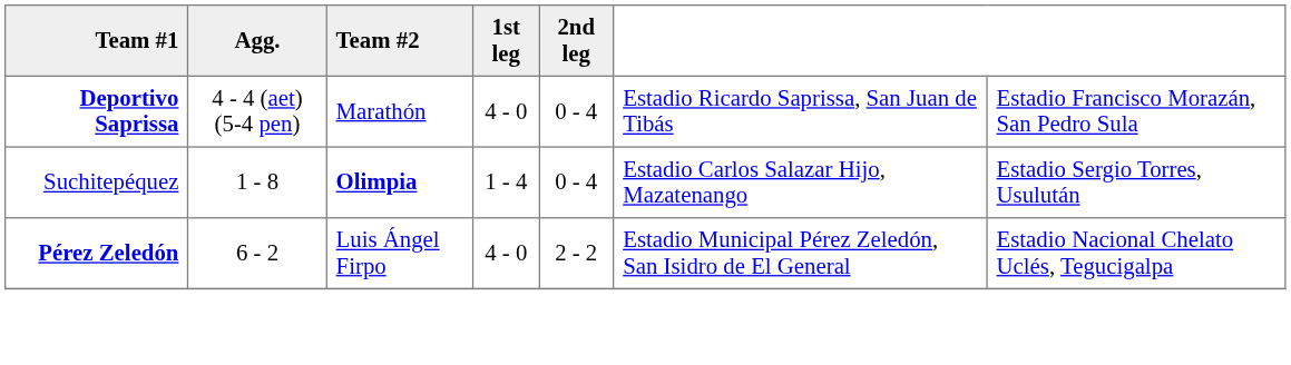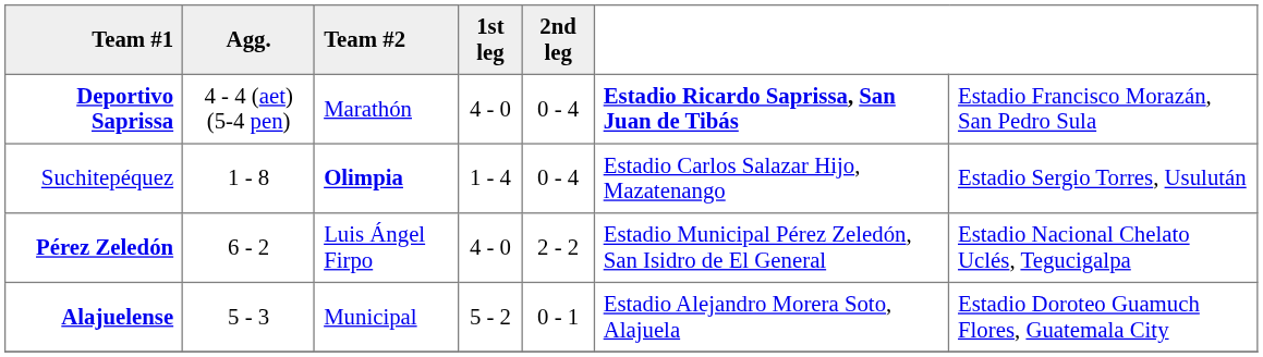 <table border=1 cellspacing=0 cellpadding=6 style="border-collapse: collapse;" width=70%>
 <tr bgcolor="efefef">
 <th align=right>Team #1</th>
 <th>Agg.</th>
 <th align=left>Team #2</th>
 <th>1st leg</th>
 <th>2nd leg</th>
 </tr>
 <tr>
 <td align=right><strong><a href='#'>Deportivo Saprissa</a></strong> </td>
 <td align=center>4 - 4 (<a href='#'>aet</a>) (5-4 <a href='#'>pen</a>)</td>
 <td> <a href='#'>Marathón</a></td>
 <td align=center>4 - 0</td>
 <td align=center>0 - 4</td>
-<td><a href='#'>Estadio Ricardo Saprissa</a>, <a href='#'> San Juan de Tibás</a></td>
+<td><strong><a href='#'>Estadio Ricardo Saprissa</a>, <a href='#'> San Juan de Tibás</a></strong></td>
 <td><a href='#'>Estadio Francisco Morazán</a>, <a href='#'>San Pedro Sula</a></td>
 </tr>
 <tr>
 <td align=right><a href='#'>Suchitepéquez</a> </td>
 <td align=center>1 - 8</td>
 <td> <strong><a href='#'>Olimpia</a></strong></td>
 <td align=center>1 - 4</td>
 <td align=center>0 - 4</td>
 <td><a href='#'>Estadio Carlos Salazar Hijo</a>, <a href='#'>Mazatenango</a></td>
 <td><a href='#'>Estadio Sergio Torres</a>, <a href='#'>Usulután</a></td>
 </tr>
 <tr>
 <td align=right><strong><a href='#'>Pérez Zeledón</a></strong> </td>
 <td align=center>6 - 2</td>
 <td> <a href='#'>Luis Ángel Firpo</a></td>
 <td align=center>4 - 0</td>
 <td align=center>2 - 2</td>
 <td><a href='#'>Estadio Municipal Pérez Zeledón</a>, <a href='#'>San Isidro de El General</a></td>
 <td><a href='#'>Estadio Nacional Chelato Uclés</a>, <a href='#'>Tegucigalpa</a></td>
 </tr>
 <tr>
+<td align=right><strong><a href='#'>Alajuelense</a></strong> </td>
+<td align=center>5 - 3</td>
+<td> <a href='#'>Municipal</a></td>
+<td align=center>5 - 2</td>
+<td align=center>0 - 1</td>
+<td><a href='#'>Estadio Alejandro Morera Soto</a>, <a href='#'>Alajuela</a></td>
+<td><a href='#'>Estadio Doroteo Guamuch Flores</a>, <a href='#'>Guatemala City</a></td>
+</tr>
+<tr>
 </tr>
 </table>
